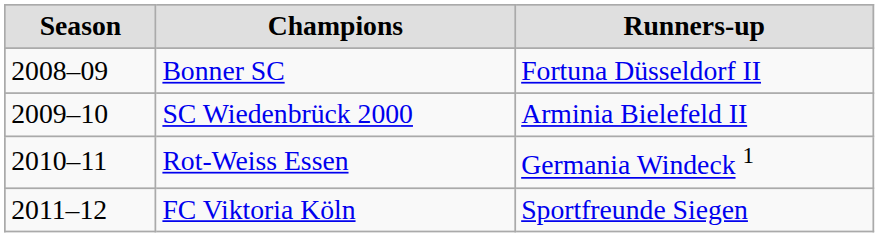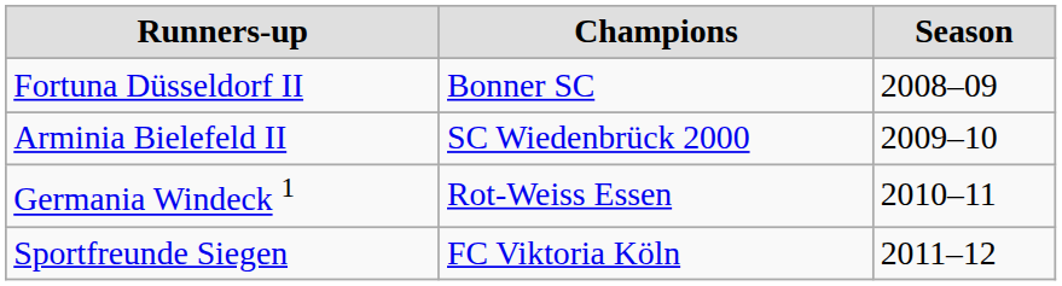 <table class="wikitable">
 <tr align="center" bgcolor="#dfdfdf">
+<td width="200"><strong>Runners-up</strong></td>
+<td width="200"><strong>Champions</strong></td>
 <td width="80"><strong>Season</strong></td>
-<td width="200"><strong>Champions</strong></td>
-<td width="200"><strong>Runners-up</strong></td>
 </tr>
 <tr>
+<td><a href='#'>Fortuna Düsseldorf II</a></td>
+<td><a href='#'>Bonner SC</a></td>
 <td>2008–09</td>
-<td><a href='#'>Bonner SC</a></td>
-<td><a href='#'>Fortuna Düsseldorf II</a></td>
 </tr>
 <tr>
+<td><a href='#'>Arminia Bielefeld II</a></td>
+<td><a href='#'>SC Wiedenbrück 2000</a></td>
 <td>2009–10</td>
-<td><a href='#'>SC Wiedenbrück 2000</a></td>
-<td><a href='#'>Arminia Bielefeld II</a></td>
 </tr>
 <tr>
+<td><a href='#'>Germania Windeck</a> <sup>1</sup></td>
+<td><a href='#'>Rot-Weiss Essen</a></td>
 <td>2010–11</td>
-<td><a href='#'>Rot-Weiss Essen</a></td>
-<td><a href='#'>Germania Windeck</a> <sup>1</sup></td>
 </tr>
 <tr>
+<td><a href='#'>Sportfreunde Siegen</a></td>
+<td><a href='#'>FC Viktoria Köln</a></td>
 <td>2011–12</td>
-<td><a href='#'>FC Viktoria Köln</a></td>
-<td><a href='#'>Sportfreunde Siegen</a></td>
 </tr>
 </table>
